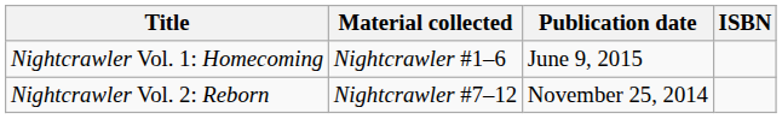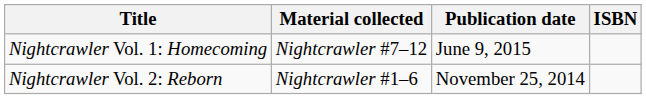 <table class="wikitable">
 <tr>
 <th>Title</th>
 <th>Material collected</th>
 <th>Publication date</th>
 <th>ISBN</th>
 </tr>
 <tr>
 <td><em>Nightcrawler</em> Vol. 1: <em>Homecoming</em></td>
-<td><em>Nightcrawler</em> #1–6</td>
+<td><em>Nightcrawler</em> #7–12</td>
 <td>June 9, 2015</td>
 <td></td>
 </tr>
 <tr>
 <td><em>Nightcrawler</em> Vol. 2: <em>Reborn</em></td>
-<td><em>Nightcrawler</em> #7–12</td>
+<td><em>Nightcrawler</em> #1–6</td>
 <td>November 25, 2014</td>
 <td></td>
 </tr>
 </table>
